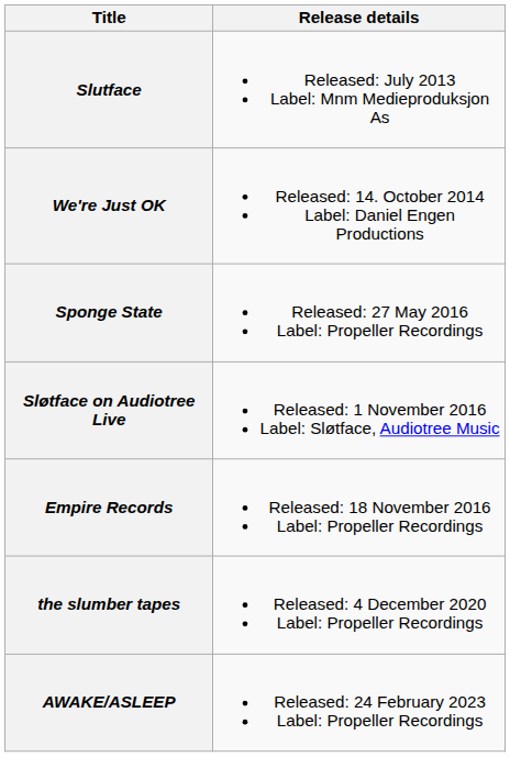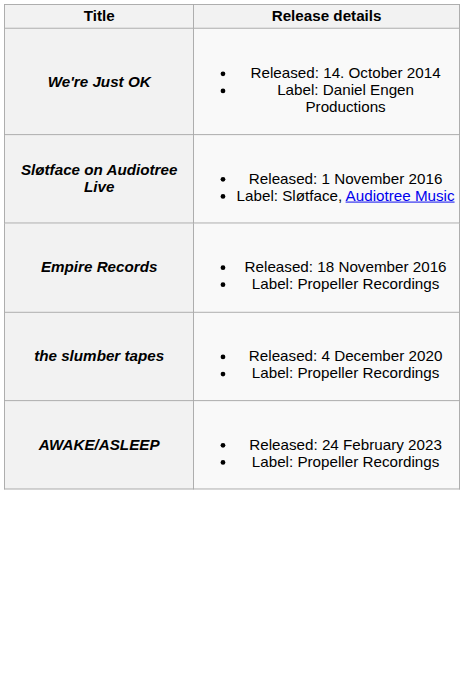 <table class="wikitable plainrowheaders" style="text-align:center;">
 <tr>
 <th scope="col" style="width:12em;">Title</th>
 <th scope="col" style="width:17em;">Release details</th>
 </tr>
 <tr>
-<th scope="row"><em>Slutface</em></th>
-<td><br><ul><li>Released: July 2013</li><li>Label: Mnm Medieproduksjon As</li></ul></td>
-</tr>
-<tr>
 <th scope="row"><em>We're Just OK</em></th>
 <td><br><ul><li>Released: 14. October 2014</li><li>Label: Daniel Engen Productions</li></ul></td>
-</tr>
-<tr>
-<th scope="row"><em>Sponge State</em></th>
-<td><br><ul><li>Released: 27 May 2016</li><li>Label: Propeller Recordings</li></ul></td>
 </tr>
 <tr>
 <th scope="row"><em>Sløtface on Audiotree Live</em></th>
 <td><br><ul><li>Released: 1 November 2016</li><li>Label: Sløtface, <a href='#'>Audiotree Music</a></li></ul></td>
 </tr>
 <tr>
 <th scope="row"><em>Empire Records</em></th>
 <td><br><ul><li>Released: 18 November 2016</li><li>Label: Propeller Recordings</li></ul></td>
 </tr>
 <tr>
 <th scope="row"><em>the slumber tapes</em></th>
 <td><br><ul><li>Released: 4 December 2020</li><li>Label: Propeller Recordings</li></ul></td>
 </tr>
 <tr>
 <th scope="row"><em>AWAKE/ASLEEP</em></th>
 <td><br><ul><li>Released: 24 February 2023</li><li>Label: Propeller Recordings</li></ul></td>
 </tr>
 </table>
